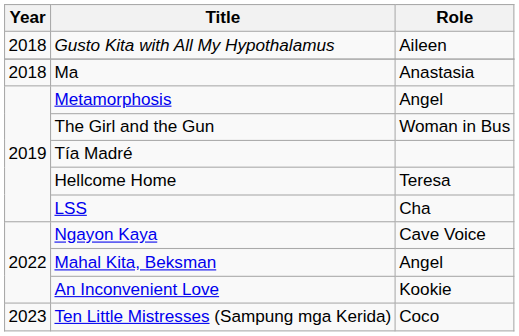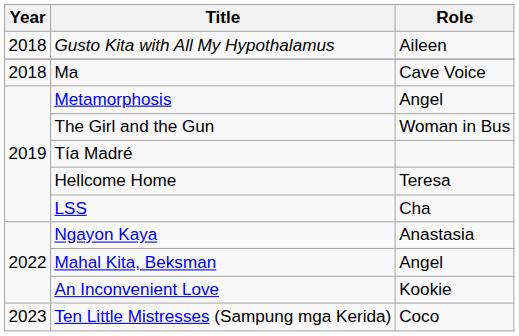 <table class="wikitable sortable">
 <tr>
 <th>Year</th>
 <th>Title</th>
 <th>Role</th>
 </tr>
 <tr>
 <td>2018</td>
 <td><em>Gusto Kita with All My Hypothalamus</td>
 <td>Aileen</td>
 </tr>
 <tr>
 </tr>
 <tr>
 <td>2018</td>
 <td></em>Ma<em></td>
-<td>Anastasia</td>
+<td>Cave Voice</td>
 </tr>
 <tr>
 <td rowspan="5">2019</td>
 <td></em><a href='#'>Metamorphosis</a><em></td>
 <td>Angel</td>
 </tr>
 <tr>
 <td></em>The Girl and the Gun<em></td>
 <td>Woman in Bus</td>
 </tr>
 <tr>
 <td></em>Tía Madré<em></td>
 <td></td>
 </tr>
 <tr>
 <td></em>Hellcome Home<em></td>
 <td>Teresa</td>
 </tr>
 <tr>
 <td></em><a href='#'>LSS</a><em></td>
 <td>Cha</td>
 </tr>
 <tr>
 <td rowspan="3">2022</td>
 <td></em><a href='#'>Ngayon Kaya</a><em></td>
-<td>Cave Voice</td>
+<td>Anastasia</td>
 </tr>
 <tr>
 <td></em><a href='#'>Mahal Kita, Beksman</a><em></td>
 <td>Angel</td>
 </tr>
 <tr>
 <td></em><a href='#'>An Inconvenient Love</a><em></td>
 <td>Kookie</td>
 </tr>
 <tr>
 <td>2023</td>
 <td></em><a href='#'>Ten Little Mistresses</a> (Sampung mga Kerida)<em></td>
 <td>Coco</td>
 </tr>
 </table>
